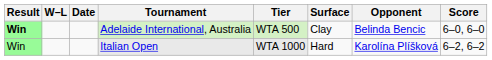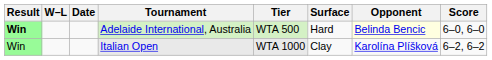 <table class="sortable wikitable">
 <tr>
 <th>Result</th>
 <th class="unsortable">W–L</th>
 <th>Date</th>
 <th>Tournament</th>
 <th>Tier</th>
 <th>Surface</th>
 <th>Opponent</th>
 <th class="unsortable">Score</th>
 </tr>
 <tr>
 <td style="background:#98fb98"><strong>Win</strong></td>
 <td></td>
 <td><a href='#'></a></td>
 <td style="background:#d4f1c5"><a href='#'>Adelaide International</a>, Australia</td>
 <td style="background:#d4f1c5">WTA 500</td>
-<td>Clay</td>
-<td> <a href='#'>Belinda Bencic</a></td>
+<td>Hard</td>
+<td style="background: lightyellow;"> <a href='#'>Belinda Bencic</a></td>
 <td>6–0, 6–0</td>
 </tr>
 <tr>
 <td style="background:#98fb98">Win</td>
 <td></td>
 <td><a href='#'></a></td>
 <td style="background:#e9e9e9"><a href='#'>Italian Open</a></td>
 <td style="background:#e9e9e9">WTA 1000</td>
-<td>Hard</td>
+<td>Clay</td>
 <td> <a href='#'>Karolína Plíšková</a></td>
 <td>6–2, 6–2</td>
 </tr>
 </table>
